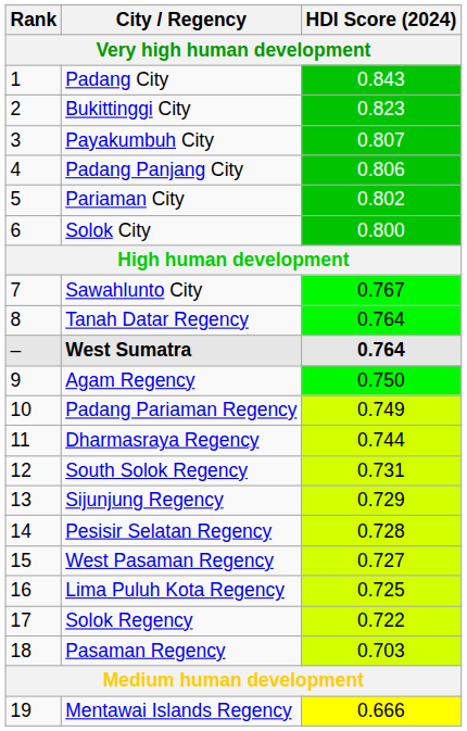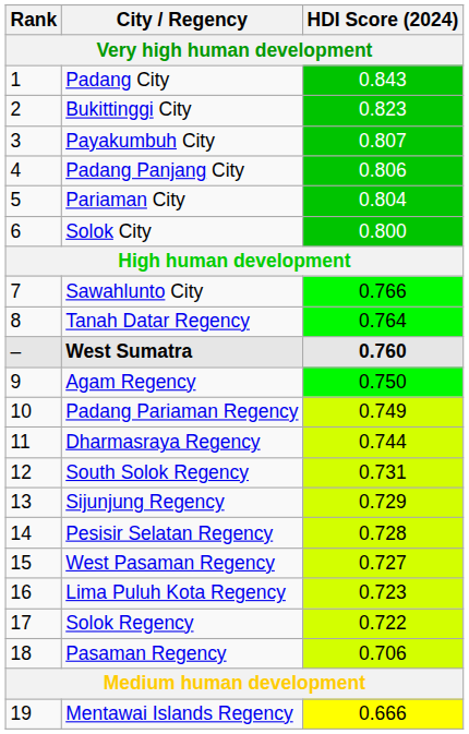 <table class="wikitable sortable" style="margin: 1ex auto 1ex auto">
 <tr>
 <th class="sort">Rank</th>
 <th class="sort">City / Regency</th>
 <th class="sort">HDI Score (2024)</th>
 </tr>
 <tr>
 <th colspan="3" style="color:#090;">Very high human development</th>
 </tr>
 <tr>
 <td>1</td>
 <td><a href='#'>Padang</a> City</td>
 <td align=center bgcolor="#00C400" style="color:#FFFFFF;">0.843</td>
 </tr>
 <tr>
 <td>2</td>
 <td><a href='#'>Bukittinggi</a> City</td>
 <td align=center bgcolor="#00C400" style="color:#FFFFFF;">0.823</td>
 </tr>
 <tr>
 <td>3</td>
 <td><a href='#'>Payakumbuh</a> City</td>
 <td align="center" bgcolor="#00C400" style="color:#FFFFFF;">0.807</td>
 </tr>
 <tr>
 <td>4</td>
 <td><a href='#'>Padang Panjang</a> City</td>
 <td align="center" bgcolor="#00C400" style="color:#FFFFFF;">0.806</td>
 </tr>
 <tr>
 <td>5</td>
 <td><a href='#'>Pariaman</a> City</td>
-<td align="center" bgcolor="#00C400" style="color:#FFFFFF;">0.802</td>
+<td align="center" bgcolor="#00C400" style="color:#FFFFFF;">0.804</td>
 </tr>
 <tr>
 <td>6</td>
 <td><a href='#'>Solok</a> City</td>
 <td align="center" bgcolor="#00C400" style="color:#FFFFFF;">0.800</td>
 </tr>
 <tr>
 <th colspan="3" style="color:#0c0;">High human development</th>
 </tr>
 <tr>
 <td>7</td>
 <td><a href='#'>Sawahlunto</a> City</td>
-<td align="center" bgcolor="#00F900">0.767</td>
+<td align="center" bgcolor="#00F900">0.766</td>
 </tr>
 <tr>
 <td>8</td>
 <td><a href='#'>Tanah Datar Regency</a></td>
 <td align="center" bgcolor="#00F900">0.764</td>
 </tr>
 <tr style="background:#e6e6e6">
 <td>–</td>
 <td><strong>West Sumatra</strong></td>
-<td align="center"><strong>0.764</strong></td>
+<td align="center"><strong>0.760</strong></td>
 </tr>
 <tr>
 <td>9</td>
 <td><a href='#'>Agam Regency</a></td>
 <td align="center" bgcolor="#00F900">0.750</td>
 </tr>
 <tr>
 <td>10</td>
 <td><a href='#'>Padang Pariaman Regency</a></td>
 <td align="center" bgcolor="#D3FF00">0.749</td>
 </tr>
 <tr>
 <td>11</td>
 <td><a href='#'>Dharmasraya Regency</a></td>
 <td align="center" bgcolor="#D3FF00">0.744</td>
 </tr>
 <tr>
 <td>12</td>
 <td><a href='#'>South Solok Regency</a></td>
 <td align="center" bgcolor="#D3FF00">0.731</td>
 </tr>
 <tr>
 <td>13</td>
 <td><a href='#'>Sijunjung Regency</a></td>
 <td align="center" bgcolor="#D3FF00">0.729</td>
 </tr>
 <tr>
 <td>14</td>
 <td><a href='#'>Pesisir Selatan Regency</a></td>
 <td align="center" bgcolor="#D3FF00">0.728</td>
 </tr>
 <tr>
 <td>15</td>
 <td><a href='#'>West Pasaman Regency</a></td>
 <td align="center" bgcolor="#D3FF00">0.727</td>
 </tr>
 <tr>
 <td>16</td>
 <td><a href='#'>Lima Puluh Kota Regency</a></td>
-<td align="center" bgcolor="#D3FF00">0.725</td>
+<td align="center" bgcolor="#D3FF00">0.723</td>
 </tr>
 <tr>
 <td>17</td>
 <td><a href='#'>Solok Regency</a></td>
 <td align="center" bgcolor="#D3FF00">0.722</td>
 </tr>
 <tr>
 <td>18</td>
 <td><a href='#'>Pasaman Regency</a></td>
-<td align="center" bgcolor="#D3FF00">0.703</td>
+<td align="center" bgcolor="#D3FF00">0.706</td>
 </tr>
 <tr>
 <th colspan="3" style="color:#fc0;">Medium human development</th>
 </tr>
 <tr>
 <td>19</td>
 <td><a href='#'>Mentawai Islands Regency</a></td>
 <td align="center" bgcolor="#FFFF00">0.666</td>
 </tr>
 </table>
